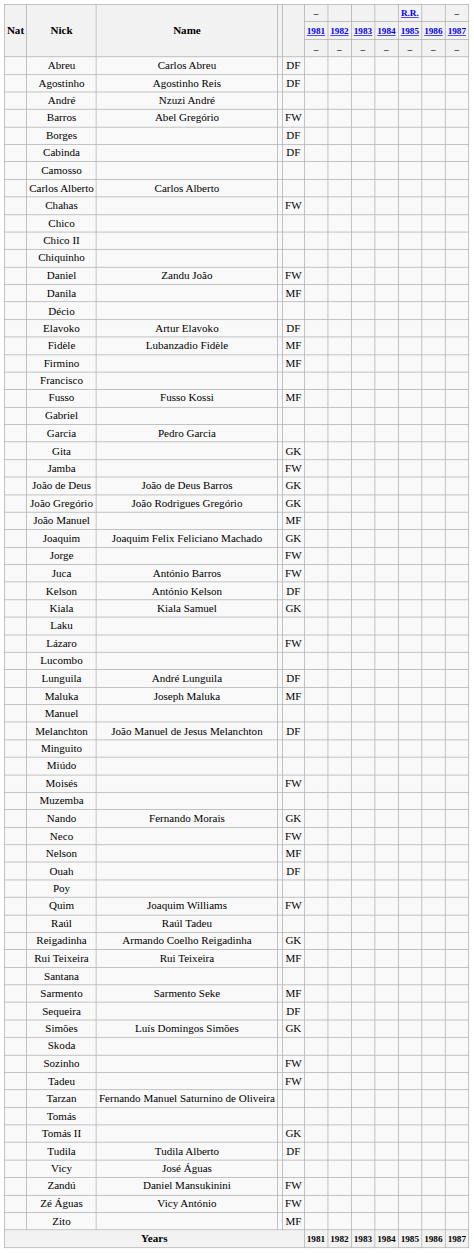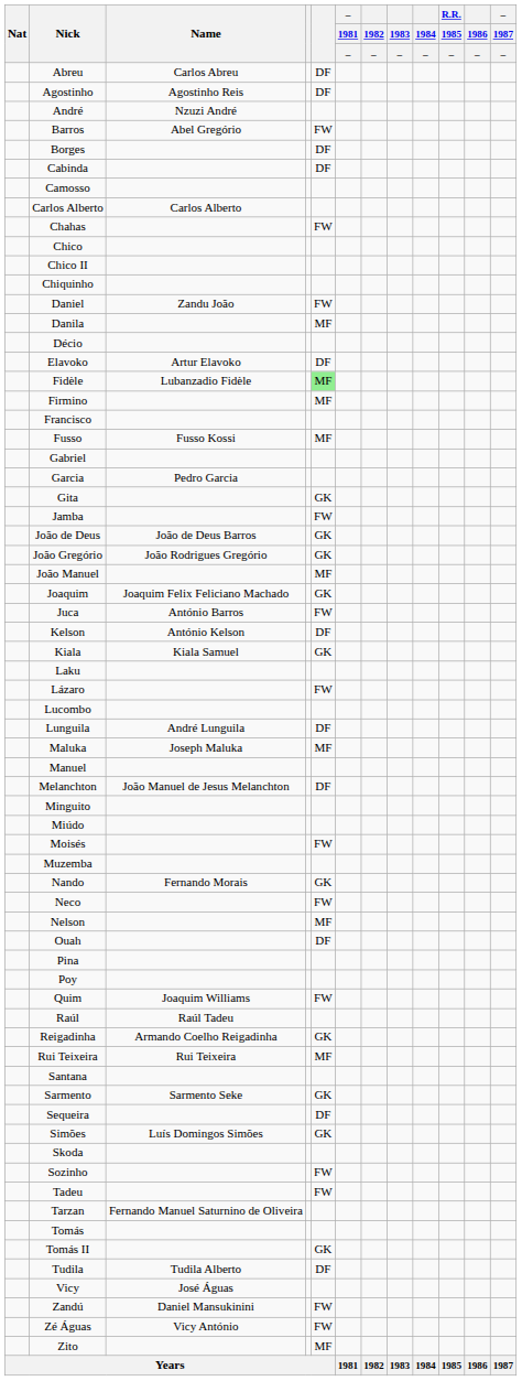 <table class="wikitable plainrowheaders sortable" style="text-align:center">
 <tr>
 <th scope="col" rowspan="3">Nat</th>
 <th scope="col" rowspan="3">Nick</th>
 <th scope="col" rowspan="3">Name</th>
 <th scope="col" rowspan="3"></th>
 <th scope="col" rowspan="3"></th>
 <th colspan="1"><small>–</small></th>
 <th colspan="1"><small></small></th>
 <th colspan="1"><small></small></th>
 <th colspan="1"><small></small></th>
 <th colspan="1"><small><a href='#'>R.R.</a></small></th>
 <th colspan="1"><small></small></th>
 <th colspan="1"><small>–</small></th>
 </tr>
 <tr>
 <th colspan="1"><small><a href='#'>1981</a></small></th>
 <th colspan="1"><small><a href='#'>1982</a></small></th>
 <th colspan="1"><small><a href='#'>1983</a></small></th>
 <th colspan="1"><small><a href='#'>1984</a></small></th>
 <th colspan="1"><small><a href='#'>1985</a></small></th>
 <th colspan="1"><small><a href='#'>1986</a></small></th>
 <th colspan="1"><small><a href='#'>1987</a></small></th>
 </tr>
 <tr>
 <th scope="col" rowspan="1"><small>–</small></th>
 <th scope="col" rowspan="1"><small>–</small></th>
 <th scope="col" rowspan="1"><small>–</small></th>
 <th scope="col" rowspan="1"><small>–</small></th>
 <th scope="col" rowspan="1"><small>–</small></th>
 <th scope="col" rowspan="1"><small>–</small></th>
 <th scope="col" rowspan="1"><small>–</small></th>
 </tr>
 <tr>
 <td></td>
 <td>Abreu</td>
 <td>Carlos Abreu</td>
 <td></td>
 <td data-sort-value="2">DF</td>
 <td></td>
 <td></td>
 <td></td>
 <td></td>
 <td></td>
 <td></td>
 <td></td>
 </tr>
 <tr>
 <td></td>
 <td>Agostinho</td>
 <td>Agostinho Reis</td>
 <td></td>
 <td data-sort-value="2">DF</td>
 <td></td>
 <td></td>
 <td></td>
 <td></td>
 <td></td>
 <td></td>
 <td></td>
 </tr>
 <tr>
 <td></td>
 <td>André</td>
 <td>Nzuzi André</td>
 <td></td>
 <td data-sort-value="2"></td>
 <td></td>
 <td></td>
 <td></td>
 <td></td>
 <td></td>
 <td></td>
 <td></td>
 </tr>
 <tr>
 <td></td>
 <td>Barros</td>
 <td>Abel Gregório</td>
 <td></td>
 <td>FW</td>
 <td></td>
 <td></td>
 <td></td>
 <td></td>
 <td></td>
 <td></td>
 <td></td>
 </tr>
 <tr>
 <td></td>
 <td>Borges</td>
 <td></td>
 <td></td>
 <td data-sort-value="2">DF</td>
 <td></td>
 <td></td>
 <td></td>
 <td></td>
 <td></td>
 <td></td>
 <td></td>
 </tr>
 <tr>
 <td></td>
 <td>Cabinda</td>
 <td></td>
 <td></td>
 <td data-sort-value="2">DF</td>
 <td></td>
 <td></td>
 <td></td>
 <td></td>
 <td></td>
 <td></td>
 <td></td>
 </tr>
 <tr>
 <td></td>
 <td>Camosso</td>
 <td></td>
 <td></td>
 <td></td>
 <td></td>
 <td></td>
 <td></td>
 <td></td>
 <td></td>
 <td></td>
 <td></td>
 </tr>
 <tr>
 <td></td>
 <td>Carlos Alberto</td>
 <td>Carlos Alberto</td>
 <td></td>
 <td data-sort-value="2"></td>
 <td></td>
 <td></td>
 <td></td>
 <td></td>
 <td></td>
 <td></td>
 <td></td>
 </tr>
 <tr>
 <td></td>
 <td>Chahas</td>
 <td></td>
 <td></td>
 <td>FW</td>
 <td></td>
 <td></td>
 <td></td>
 <td></td>
 <td></td>
 <td></td>
 <td></td>
 </tr>
 <tr>
 <td></td>
 <td>Chico</td>
 <td></td>
 <td></td>
 <td></td>
 <td></td>
 <td></td>
 <td></td>
 <td></td>
 <td></td>
 <td></td>
 <td></td>
 </tr>
 <tr>
 <td></td>
 <td>Chico II</td>
 <td></td>
 <td></td>
 <td></td>
 <td></td>
 <td></td>
 <td></td>
 <td></td>
 <td></td>
 <td></td>
 <td></td>
 </tr>
 <tr>
 <td></td>
 <td>Chiquinho</td>
 <td></td>
 <td></td>
 <td></td>
 <td></td>
 <td></td>
 <td></td>
 <td></td>
 <td></td>
 <td></td>
 <td></td>
 </tr>
 <tr>
 <td></td>
 <td>Daniel</td>
 <td>Zandu João</td>
 <td></td>
 <td>FW</td>
 <td></td>
 <td></td>
 <td></td>
 <td></td>
 <td></td>
 <td></td>
 <td></td>
 </tr>
 <tr>
 <td></td>
 <td>Danila</td>
 <td></td>
 <td></td>
 <td data-sort-value="3">MF</td>
 <td></td>
 <td></td>
 <td></td>
 <td></td>
 <td></td>
 <td></td>
 <td></td>
 </tr>
 <tr>
 <td></td>
 <td data-sort-value="Decio">Décio</td>
 <td></td>
 <td></td>
 <td></td>
 <td></td>
 <td></td>
 <td></td>
 <td></td>
 <td></td>
 <td></td>
 <td></td>
 </tr>
 <tr>
 <td></td>
 <td>Elavoko</td>
 <td>Artur Elavoko</td>
 <td></td>
 <td data-sort-value="2">DF</td>
 <td></td>
 <td></td>
 <td></td>
 <td></td>
 <td></td>
 <td></td>
 <td></td>
 </tr>
 <tr>
 <td></td>
 <td>Fidèle</td>
 <td>Lubanzadio Fidèle</td>
 <td></td>
-<td data-sort-value="3">MF</td>
+<td data-sort-value="3" style="background: lightgreen;">MF</td>
 <td></td>
 <td></td>
 <td></td>
 <td></td>
 <td></td>
 <td></td>
 <td></td>
 </tr>
 <tr>
 <td></td>
 <td>Firmino</td>
 <td></td>
 <td></td>
 <td data-sort-value="3">MF</td>
 <td></td>
 <td></td>
 <td></td>
 <td></td>
 <td></td>
 <td></td>
 <td></td>
 </tr>
 <tr>
 <td></td>
 <td>Francisco</td>
 <td></td>
 <td></td>
 <td></td>
 <td></td>
 <td></td>
 <td></td>
 <td></td>
 <td></td>
 <td></td>
 <td></td>
 </tr>
 <tr>
 <td></td>
 <td>Fusso</td>
 <td>Fusso Kossi</td>
 <td></td>
 <td data-sort-value="3">MF</td>
 <td></td>
 <td></td>
 <td></td>
 <td></td>
 <td></td>
 <td></td>
 <td></td>
 </tr>
 <tr>
 <td></td>
 <td>Gabriel</td>
 <td></td>
 <td></td>
 <td></td>
 <td></td>
 <td></td>
 <td></td>
 <td></td>
 <td></td>
 <td></td>
 <td></td>
 </tr>
 <tr>
 <td></td>
 <td>Garcia</td>
 <td>Pedro Garcia</td>
 <td></td>
 <td data-sort-value="2"></td>
 <td></td>
 <td></td>
 <td data-sort-value="19833"><a href='#'></a></td>
 <td></td>
 <td></td>
 <td></td>
 <td></td>
 </tr>
 <tr>
 <td></td>
 <td>Gita</td>
 <td></td>
 <td></td>
 <td data-sort-value="1">GK</td>
 <td></td>
 <td></td>
 <td></td>
 <td></td>
 <td></td>
 <td></td>
 <td></td>
 </tr>
 <tr>
 <td></td>
 <td>Jamba</td>
 <td></td>
 <td></td>
 <td>FW</td>
 <td></td>
 <td></td>
 <td></td>
 <td></td>
 <td></td>
 <td></td>
 <td></td>
 </tr>
 <tr>
 <td></td>
 <td data-sort-value="Joao d">João de Deus</td>
 <td data-sort-value="Joao d">João de Deus Barros</td>
 <td></td>
 <td data-sort-value="1">GK</td>
 <td></td>
 <td></td>
 <td></td>
 <td></td>
 <td></td>
 <td></td>
 <td></td>
 </tr>
 <tr>
 <td></td>
 <td data-sort-value="Joao G">João Gregório</td>
 <td>João Rodrigues Gregório</td>
 <td></td>
 <td data-sort-value="1">GK</td>
 <td></td>
 <td></td>
 <td></td>
 <td></td>
 <td></td>
 <td></td>
 <td></td>
 </tr>
 <tr>
 <td></td>
 <td data-sort-value="Joao M">João Manuel</td>
 <td></td>
 <td></td>
 <td data-sort-value="3">MF</td>
 <td></td>
 <td></td>
 <td></td>
 <td></td>
 <td></td>
 <td></td>
 <td></td>
 </tr>
 <tr>
 <td></td>
 <td>Joaquim</td>
 <td>Joaquim Felix Feliciano Machado</td>
 <td></td>
 <td data-sort-value="1">GK</td>
 <td></td>
 <td></td>
 <td data-sort-value="19833"><a href='#'></a></td>
-<td></td>
-<td></td>
-<td></td>
-<td></td>
-</tr>
-<tr>
-<td></td>
-<td>Jorge</td>
-<td></td>
-<td></td>
-<td>FW</td>
-<td></td>
-<td></td>
-<td></td>
 <td></td>
 <td></td>
 <td></td>
 <td></td>
 </tr>
 <tr>
 <td></td>
 <td>Juca</td>
 <td>António Barros</td>
 <td></td>
 <td>FW</td>
 <td></td>
 <td data-sort-value="19822"><a href='#'></a></td>
 <td></td>
 <td></td>
 <td></td>
 <td></td>
 <td></td>
 </tr>
 <tr>
 <td></td>
 <td>Kelson</td>
 <td>António Kelson</td>
 <td></td>
 <td data-sort-value="2">DF</td>
 <td></td>
 <td></td>
 <td></td>
 <td></td>
 <td></td>
 <td></td>
 <td></td>
 </tr>
 <tr>
 <td></td>
 <td>Kiala</td>
 <td>Kiala Samuel</td>
 <td></td>
 <td data-sort-value="1">GK</td>
 <td></td>
 <td></td>
 <td></td>
 <td></td>
 <td></td>
 <td></td>
 <td></td>
 </tr>
 <tr>
 <td></td>
 <td>Laku</td>
 <td></td>
 <td></td>
 <td></td>
 <td></td>
 <td></td>
 <td></td>
 <td></td>
 <td></td>
 <td></td>
 <td></td>
 </tr>
 <tr>
 <td></td>
 <td data-sort-value="Lazaro">Lázaro</td>
 <td></td>
 <td></td>
 <td>FW</td>
 <td></td>
 <td></td>
 <td></td>
 <td></td>
 <td></td>
 <td></td>
 <td></td>
 </tr>
 <tr>
 <td></td>
 <td>Lucombo</td>
 <td></td>
 <td></td>
 <td></td>
 <td></td>
 <td></td>
 <td></td>
 <td></td>
 <td></td>
 <td></td>
 <td></td>
 </tr>
 <tr>
 <td></td>
 <td>Lunguila</td>
 <td>André Lunguila</td>
 <td></td>
 <td data-sort-value="2">DF</td>
 <td></td>
 <td></td>
 <td></td>
 <td></td>
 <td></td>
 <td></td>
 <td></td>
 </tr>
 <tr>
 <td></td>
 <td>Maluka  </td>
 <td>Joseph Maluka</td>
 <td></td>
 <td data-sort-value="3">MF</td>
 <td></td>
 <td></td>
 <td></td>
 <td></td>
 <td></td>
 <td></td>
 <td></td>
 </tr>
 <tr>
 <td></td>
 <td>Manuel</td>
 <td></td>
 <td></td>
 <td></td>
 <td></td>
 <td></td>
 <td></td>
 <td></td>
 <td></td>
 <td></td>
 <td></td>
 </tr>
 <tr>
 <td></td>
 <td>Melanchton</td>
 <td>João Manuel de Jesus Melanchton</td>
 <td></td>
 <td data-sort-value="2">DF</td>
 <td></td>
 <td data-sort-value="19822"><a href='#'></a></td>
 <td></td>
 <td></td>
 <td></td>
 <td></td>
 <td></td>
 </tr>
 <tr>
 <td></td>
 <td>Minguito</td>
 <td></td>
 <td></td>
 <td></td>
 <td></td>
 <td></td>
 <td></td>
 <td></td>
 <td></td>
 <td></td>
 <td></td>
 </tr>
 <tr>
 <td></td>
 <td data-sort-value="Miudo">Miúdo</td>
 <td></td>
 <td></td>
 <td></td>
 <td></td>
 <td></td>
 <td></td>
 <td></td>
 <td></td>
 <td></td>
 <td></td>
 </tr>
 <tr>
 <td></td>
 <td>Moisés</td>
 <td></td>
 <td></td>
 <td>FW</td>
 <td></td>
 <td></td>
 <td></td>
 <td></td>
 <td></td>
 <td></td>
 <td></td>
 </tr>
 <tr>
 <td></td>
 <td>Muzemba</td>
 <td></td>
 <td></td>
 <td></td>
 <td></td>
 <td></td>
 <td></td>
 <td></td>
 <td></td>
 <td></td>
 <td></td>
 </tr>
 <tr>
 <td></td>
 <td>Nando</td>
 <td>Fernando Morais</td>
 <td></td>
 <td data-sort-value="1">GK</td>
 <td></td>
 <td></td>
 <td></td>
 <td></td>
 <td></td>
 <td></td>
 <td></td>
 </tr>
 <tr>
 <td></td>
 <td>Neco</td>
 <td></td>
 <td></td>
 <td>FW</td>
 <td></td>
 <td></td>
 <td></td>
 <td></td>
 <td></td>
 <td></td>
 <td></td>
 </tr>
 <tr>
 <td></td>
 <td>Nelson</td>
 <td></td>
 <td></td>
 <td data-sort-value="3">MF</td>
 <td></td>
 <td></td>
 <td></td>
 <td></td>
 <td></td>
 <td></td>
 <td></td>
 </tr>
 <tr>
 <td></td>
 <td>Ouah</td>
 <td></td>
 <td></td>
 <td data-sort-value="2">DF</td>
 <td></td>
 <td></td>
 <td></td>
 <td></td>
 <td></td>
 <td></td>
 <td></td>
 </tr>
 <tr>
 <td></td>
+<td>Pina</td>
+<td></td>
+<td></td>
+<td></td>
+<td></td>
+<td></td>
+<td></td>
+<td></td>
+<td></td>
+<td></td>
+<td></td>
+</tr>
+<tr>
+<td></td>
 <td>Poy</td>
 <td></td>
 <td></td>
 <td></td>
 <td></td>
 <td></td>
 <td></td>
 <td></td>
 <td></td>
 <td></td>
 <td></td>
 </tr>
 <tr>
 <td></td>
 <td>Quim</td>
 <td>Joaquim Williams</td>
 <td></td>
 <td>FW</td>
 <td></td>
 <td></td>
 <td></td>
 <td></td>
 <td></td>
 <td></td>
 <td></td>
 </tr>
 <tr>
 <td></td>
 <td>Raúl</td>
 <td>Raúl Tadeu</td>
 <td></td>
 <td></td>
 <td></td>
 <td></td>
 <td></td>
 <td></td>
 <td></td>
 <td></td>
 <td></td>
 </tr>
 <tr>
 <td></td>
 <td>Reigadinha</td>
 <td>Armando Coelho Reigadinha</td>
 <td></td>
 <td data-sort-value="1">GK</td>
 <td></td>
 <td></td>
 <td></td>
 <td></td>
 <td></td>
 <td></td>
 <td></td>
 </tr>
 <tr>
 <td></td>
 <td>Rui Teixeira</td>
 <td>Rui Teixeira</td>
 <td></td>
 <td data-sort-value="3">MF</td>
 <td></td>
 <td></td>
 <td></td>
 <td></td>
 <td></td>
 <td></td>
 <td></td>
 </tr>
 <tr>
 <td></td>
 <td>Santana</td>
 <td></td>
 <td></td>
 <td></td>
 <td></td>
 <td></td>
 <td></td>
 <td></td>
 <td></td>
 <td></td>
 <td></td>
 </tr>
 <tr>
 <td></td>
 <td>Sarmento</td>
 <td>Sarmento Seke</td>
 <td></td>
-<td data-sort-value="3">MF</td>
+<td data-sort-value="1">GK</td>
 <td></td>
 <td></td>
 <td></td>
 <td></td>
 <td></td>
 <td></td>
 <td></td>
 </tr>
 <tr>
 <td></td>
 <td>Sequeira</td>
 <td></td>
 <td></td>
 <td data-sort-value="2">DF</td>
 <td></td>
 <td></td>
 <td></td>
 <td></td>
 <td></td>
 <td></td>
 <td></td>
 </tr>
 <tr>
 <td></td>
 <td>Simões</td>
 <td data-sort-value="Luis D">Luís Domingos Simões</td>
 <td></td>
 <td data-sort-value="1">GK</td>
 <td></td>
 <td></td>
 <td></td>
 <td></td>
 <td></td>
 <td data-sort-value="19866"><a href='#'></a></td>
 <td></td>
 </tr>
 <tr>
 <td></td>
 <td>Skoda</td>
 <td></td>
 <td></td>
 <td></td>
 <td></td>
 <td></td>
 <td></td>
 <td></td>
 <td></td>
 <td></td>
 <td></td>
 </tr>
 <tr>
 <td></td>
 <td>Sozinho</td>
 <td></td>
 <td></td>
 <td>FW</td>
 <td></td>
 <td></td>
 <td></td>
 <td></td>
 <td></td>
 <td></td>
 <td></td>
 </tr>
 <tr>
 <td></td>
 <td>Tadeu</td>
 <td></td>
 <td></td>
 <td>FW</td>
 <td></td>
 <td></td>
 <td></td>
 <td></td>
 <td></td>
 <td></td>
 <td></td>
 </tr>
 <tr>
 <td></td>
 <td>Tarzan</td>
 <td>Fernando Manuel Saturnino de Oliveira</td>
 <td></td>
 <td></td>
 <td></td>
 <td></td>
 <td></td>
 <td></td>
 <td></td>
 <td></td>
 <td></td>
 </tr>
 <tr>
 <td></td>
 <td>Tomás</td>
 <td></td>
 <td></td>
 <td></td>
 <td></td>
 <td></td>
 <td></td>
 <td></td>
 <td></td>
 <td></td>
 <td></td>
 </tr>
 <tr>
 <td></td>
 <td>Tomás II</td>
 <td></td>
 <td></td>
 <td data-sort-value="1">GK</td>
 <td></td>
 <td></td>
 <td></td>
 <td></td>
 <td></td>
 <td></td>
 <td></td>
 </tr>
 <tr>
 <td></td>
 <td>Tudila</td>
 <td>Tudila Alberto</td>
 <td></td>
 <td data-sort-value="2">DF</td>
 <td></td>
 <td></td>
 <td></td>
 <td></td>
 <td></td>
 <td></td>
 <td></td>
 </tr>
 <tr>
 <td></td>
 <td>Vicy</td>
 <td>José Águas</td>
 <td></td>
 <td></td>
 <td></td>
 <td></td>
 <td></td>
 <td></td>
 <td></td>
 <td></td>
 <td></td>
 </tr>
 <tr>
 <td></td>
 <td>Zandú </td>
 <td>Daniel Mansukinini</td>
 <td></td>
 <td>FW</td>
 <td data-sort-value="19811"><a href='#'></a></td>
 <td></td>
 <td></td>
 <td></td>
 <td></td>
 <td></td>
 <td></td>
 </tr>
 <tr>
 <td></td>
 <td data-sort-value="Ze A">Zé Águas</td>
 <td>Vicy António</td>
 <td></td>
 <td>FW</td>
 <td></td>
 <td></td>
 <td></td>
 <td></td>
 <td></td>
 <td></td>
 <td></td>
 </tr>
 <tr>
 <td></td>
 <td>Zito</td>
 <td></td>
 <td></td>
 <td data-sort-value="3">MF</td>
 <td></td>
 <td></td>
 <td></td>
 <td></td>
 <td></td>
 <td></td>
 <td></td>
 </tr>
 <tr>
 <th colspan=5>Years</th>
 <th><small>1981</small></th>
 <th><small>1982</small></th>
 <th><small>1983</small></th>
 <th><small>1984</small></th>
 <th><small>1985</small></th>
 <th><small>1986</small></th>
 <th><small>1987</small></th>
 </tr>
 </table>
